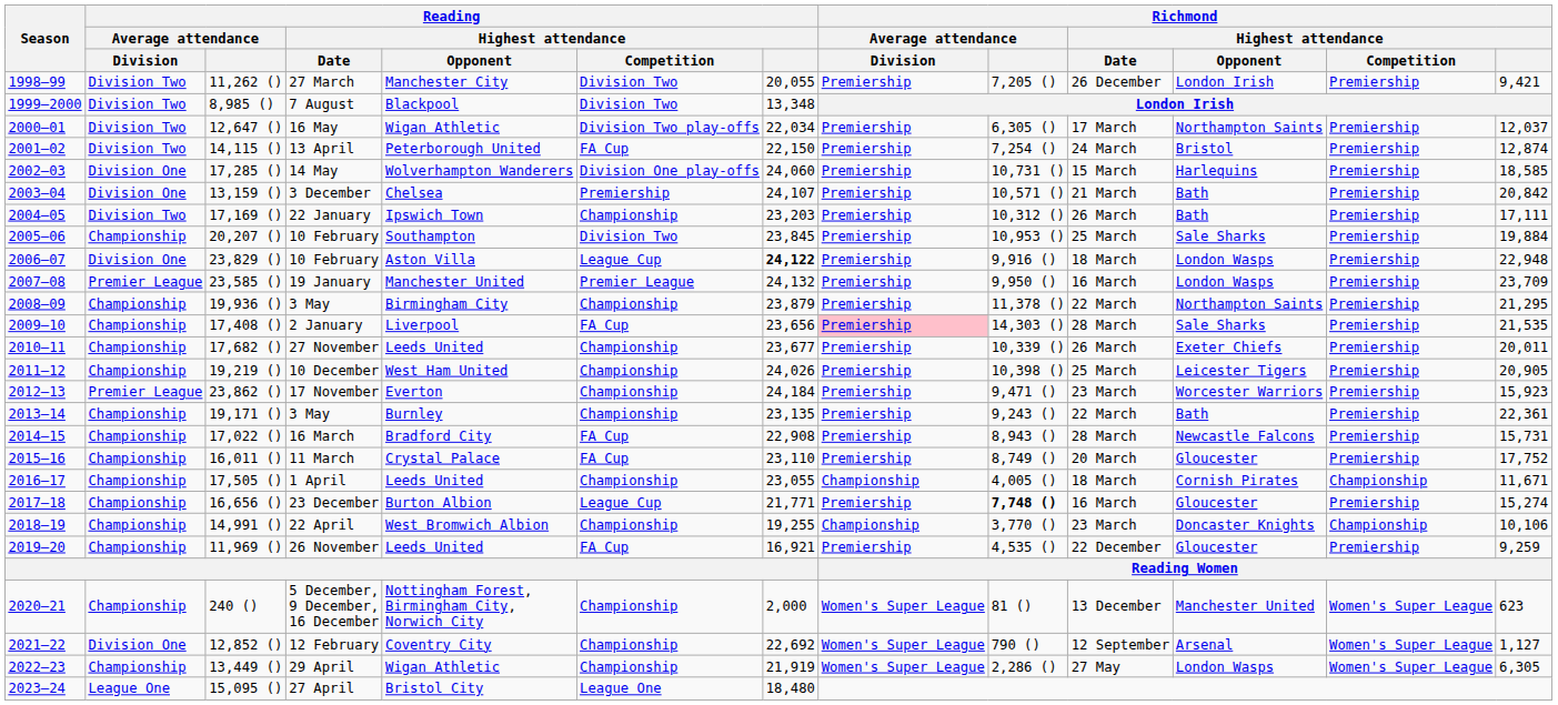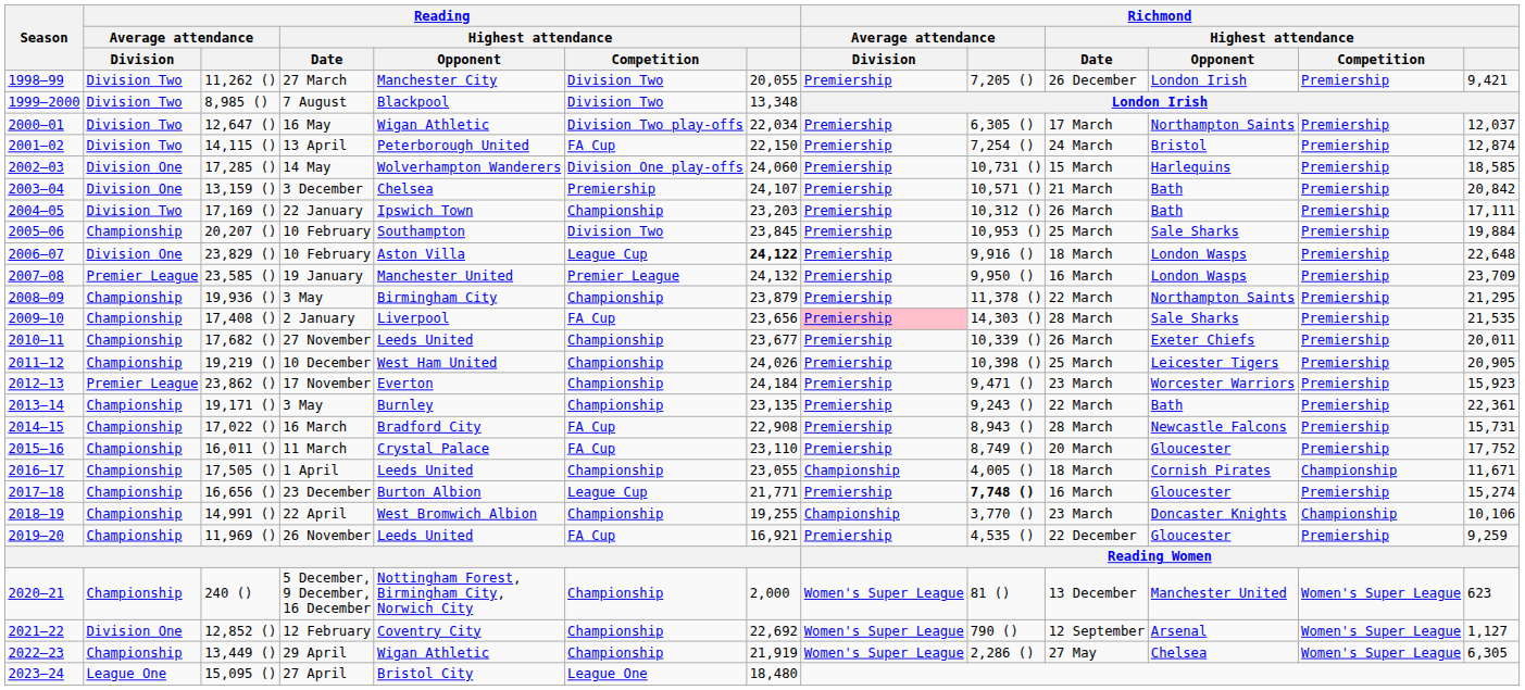 <table class="wikitable">
 <tr style="font-size:normal">
 <th rowspan="3">Season</th>
 <th colspan="6"><a href='#'>Reading</a></th>
 <th colspan="6"><a href='#'>Richmond</a></th>
 </tr>
 <tr>
 <th colspan="2">Average attendance</th>
 <th colspan="4">Highest attendance</th>
 <th colspan="2">Average attendance</th>
 <th colspan="4">Highest attendance</th>
 </tr>
 <tr>
 <th>Division</th>
 <th></th>
 <th>Date</th>
 <th>Opponent</th>
 <th>Competition</th>
 <th></th>
 <th>Division</th>
 <th></th>
 <th>Date</th>
 <th>Opponent</th>
 <th>Competition</th>
 <th></th>
 </tr>
 <tr>
 <td><a href='#'>1998–99</a></td>
 <td><a href='#'>Division Two</a></td>
 <td>11,262 ()</td>
 <td>27 March</td>
 <td><a href='#'>Manchester City</a></td>
 <td><a href='#'>Division Two</a></td>
 <td>20,055</td>
 <td><a href='#'>Premiership</a></td>
 <td>7,205 ()</td>
 <td>26 December</td>
 <td><a href='#'>London Irish</a></td>
 <td><a href='#'>Premiership</a></td>
 <td>9,421</td>
 </tr>
 <tr>
 <td><a href='#'>1999–2000</a></td>
 <td><a href='#'>Division Two</a></td>
 <td>8,985 ()</td>
 <td>7 August</td>
 <td><a href='#'>Blackpool</a></td>
 <td><a href='#'>Division Two</a></td>
 <td>13,348</td>
 <th colspan=6><a href='#'>London Irish</a></th>
 </tr>
 <tr>
 <td><a href='#'>2000–01</a></td>
 <td><a href='#'>Division Two</a></td>
 <td>12,647	()</td>
 <td>16 May</td>
 <td><a href='#'>Wigan Athletic</a></td>
 <td><a href='#'>Division Two play-offs</a></td>
 <td>22,034</td>
 <td><a href='#'>Premiership</a></td>
 <td>6,305 ()</td>
 <td>17 March</td>
 <td><a href='#'>Northampton Saints</a></td>
 <td><a href='#'>Premiership</a></td>
 <td>12,037</td>
 </tr>
 <tr>
 <td><a href='#'>2001–02</a></td>
 <td><a href='#'>Division Two</a></td>
 <td>14,115	()</td>
 <td>13 April</td>
 <td><a href='#'>Peterborough United</a></td>
 <td><a href='#'>FA Cup</a></td>
 <td>22,150</td>
 <td><a href='#'>Premiership</a></td>
 <td>7,254 ()</td>
 <td>24 March</td>
 <td><a href='#'>Bristol</a></td>
 <td><a href='#'>Premiership</a></td>
 <td>12,874</td>
 </tr>
 <tr>
 <td><a href='#'>2002–03</a></td>
 <td><a href='#'>Division One</a></td>
 <td>17,285 ()</td>
 <td>14 May</td>
 <td><a href='#'>Wolverhampton Wanderers</a></td>
 <td><a href='#'>Division One play-offs</a></td>
 <td>24,060</td>
 <td><a href='#'>Premiership</a></td>
 <td>10,731 ()</td>
 <td>15 March</td>
 <td><a href='#'>Harlequins</a></td>
 <td><a href='#'>Premiership</a></td>
 <td>18,585</td>
 </tr>
 <tr>
 <td><a href='#'>2003–04</a></td>
 <td><a href='#'>Division One</a></td>
 <td>13,159 ()</td>
 <td>3 December</td>
 <td><a href='#'>Chelsea</a></td>
 <td><a href='#'>Premiership</a></td>
 <td>24,107</td>
 <td><a href='#'>Premiership</a></td>
 <td>10,571 ()</td>
 <td>21 March</td>
 <td><a href='#'>Bath</a></td>
 <td><a href='#'>Premiership</a></td>
 <td>20,842</td>
 </tr>
 <tr>
 <td><a href='#'>2004–05</a></td>
 <td><a href='#'>Division Two</a></td>
 <td>17,169 ()</td>
 <td>22 January</td>
 <td><a href='#'>Ipswich Town</a></td>
 <td><a href='#'>Championship</a></td>
 <td>23,203</td>
 <td><a href='#'>Premiership</a></td>
 <td>10,312 ()</td>
 <td>26 March</td>
 <td><a href='#'>Bath</a></td>
 <td><a href='#'>Premiership</a></td>
 <td>17,111</td>
 </tr>
 <tr>
 <td><a href='#'>2005–06</a></td>
 <td><a href='#'>Championship</a></td>
 <td>20,207 ()</td>
 <td>10 February</td>
 <td><a href='#'>Southampton</a></td>
 <td><a href='#'>Division Two</a></td>
 <td>23,845</td>
 <td><a href='#'>Premiership</a></td>
 <td>10,953 ()</td>
 <td>25 March</td>
 <td><a href='#'>Sale Sharks</a></td>
 <td><a href='#'>Premiership</a></td>
 <td>19,884</td>
 </tr>
 <tr>
 <td><a href='#'>2006–07</a></td>
 <td><a href='#'>Division One</a></td>
 <td>23,829 ()</td>
 <td>10 February</td>
 <td><a href='#'>Aston Villa</a></td>
 <td><a href='#'>League Cup</a></td>
 <td><strong>24,122</strong></td>
 <td><a href='#'>Premiership</a></td>
 <td>9,916 ()</td>
 <td>18 March</td>
 <td><a href='#'>London Wasps</a></td>
 <td><a href='#'>Premiership</a></td>
-<td>22,948</td>
+<td>22,648</td>
 </tr>
 <tr>
 <td><a href='#'>2007–08</a></td>
 <td><a href='#'>Premier League</a></td>
 <td>23,585 ()</td>
 <td>19 January</td>
 <td><a href='#'>Manchester United</a></td>
 <td><a href='#'>Premier League</a></td>
 <td>24,132</td>
 <td><a href='#'>Premiership</a></td>
 <td>9,950 ()</td>
 <td>16 March</td>
 <td><a href='#'>London Wasps</a></td>
 <td><a href='#'>Premiership</a></td>
 <td>23,709</td>
 </tr>
 <tr>
 <td><a href='#'>2008–09</a></td>
 <td><a href='#'>Championship</a></td>
 <td>19,936 ()</td>
 <td>3 May</td>
 <td><a href='#'>Birmingham City</a></td>
 <td><a href='#'>Championship</a></td>
 <td>23,879</td>
 <td><a href='#'>Premiership</a></td>
 <td>11,378 ()</td>
 <td>22 March</td>
 <td><a href='#'>Northampton Saints</a></td>
 <td><a href='#'>Premiership</a></td>
 <td>21,295</td>
 </tr>
 <tr>
 <td><a href='#'>2009–10</a></td>
 <td><a href='#'>Championship</a></td>
 <td>17,408 ()</td>
 <td>2 January</td>
 <td><a href='#'>Liverpool</a></td>
 <td><a href='#'>FA Cup</a></td>
 <td>23,656</td>
 <td style="background: pink;"><a href='#'>Premiership</a></td>
 <td>14,303 ()</td>
 <td>28 March</td>
 <td><a href='#'>Sale Sharks</a></td>
 <td><a href='#'>Premiership</a></td>
 <td>21,535</td>
 </tr>
 <tr>
 <td><a href='#'>2010–11</a></td>
 <td><a href='#'>Championship</a></td>
 <td>17,682	()</td>
 <td>27 November</td>
 <td><a href='#'>Leeds United</a></td>
 <td><a href='#'>Championship</a></td>
 <td>23,677</td>
 <td><a href='#'>Premiership</a></td>
 <td>10,339 ()</td>
 <td>26 March</td>
 <td><a href='#'>Exeter Chiefs</a></td>
 <td><a href='#'>Premiership</a></td>
 <td>20,011</td>
 </tr>
 <tr>
 <td><a href='#'>2011–12</a></td>
 <td><a href='#'>Championship</a></td>
 <td>19,219 ()</td>
 <td>10 December</td>
 <td><a href='#'>West Ham United</a></td>
 <td><a href='#'>Championship</a></td>
 <td>24,026</td>
 <td><a href='#'>Premiership</a></td>
 <td>10,398 ()</td>
 <td>25 March</td>
 <td><a href='#'>Leicester Tigers</a></td>
 <td><a href='#'>Premiership</a></td>
 <td>20,905</td>
 </tr>
 <tr>
 <td><a href='#'>2012–13</a></td>
 <td><a href='#'>Premier League</a></td>
 <td>23,862 ()</td>
 <td>17 November</td>
 <td><a href='#'>Everton</a></td>
 <td><a href='#'>Championship</a></td>
 <td>24,184</td>
 <td><a href='#'>Premiership</a></td>
 <td>9,471 ()</td>
 <td>23 March</td>
 <td><a href='#'>Worcester Warriors</a></td>
 <td><a href='#'>Premiership</a></td>
 <td>15,923</td>
 </tr>
 <tr>
 <td><a href='#'>2013–14</a></td>
 <td><a href='#'>Championship</a></td>
 <td>19,171 ()</td>
 <td>3 May</td>
 <td><a href='#'>Burnley</a></td>
 <td><a href='#'>Championship</a></td>
 <td>23,135</td>
 <td><a href='#'>Premiership</a></td>
 <td>9,243 ()</td>
 <td>22 March</td>
 <td><a href='#'>Bath</a></td>
 <td><a href='#'>Premiership</a></td>
 <td>22,361</td>
 </tr>
 <tr>
 <td><a href='#'>2014–15</a></td>
 <td><a href='#'>Championship</a></td>
 <td>17,022 ()</td>
 <td>16 March</td>
 <td><a href='#'>Bradford City</a></td>
 <td><a href='#'>FA Cup</a></td>
 <td>22,908</td>
 <td><a href='#'>Premiership</a></td>
 <td>8,943 ()</td>
 <td>28 March</td>
 <td><a href='#'>Newcastle Falcons</a></td>
 <td><a href='#'>Premiership</a></td>
 <td>15,731</td>
 </tr>
 <tr>
 <td><a href='#'>2015–16</a></td>
 <td><a href='#'>Championship</a></td>
 <td>16,011 ()</td>
 <td>11 March</td>
 <td><a href='#'>Crystal Palace</a></td>
 <td><a href='#'>FA Cup</a></td>
 <td>23,110</td>
 <td><a href='#'>Premiership</a></td>
 <td>8,749 ()</td>
 <td>20 March</td>
 <td><a href='#'>Gloucester</a></td>
 <td><a href='#'>Premiership</a></td>
 <td>17,752</td>
 </tr>
 <tr>
 <td><a href='#'>2016–17</a></td>
 <td><a href='#'>Championship</a></td>
 <td>17,505 ()</td>
 <td>1 April</td>
 <td><a href='#'>Leeds United</a></td>
 <td><a href='#'>Championship</a></td>
 <td>23,055</td>
 <td><a href='#'>Championship</a></td>
 <td>4,005 ()</td>
 <td>18 March</td>
 <td><a href='#'>Cornish Pirates</a></td>
 <td><a href='#'>Championship</a></td>
 <td>11,671</td>
 </tr>
 <tr>
 <td><a href='#'>2017–18</a></td>
 <td><a href='#'>Championship</a></td>
 <td>16,656 ()</td>
 <td>23 December</td>
 <td><a href='#'>Burton Albion</a></td>
 <td><a href='#'>League Cup</a></td>
 <td>21,771</td>
 <td><a href='#'>Premiership</a></td>
 <td><strong>7,748 ()</strong></td>
 <td>16 March</td>
 <td><a href='#'>Gloucester</a></td>
 <td><a href='#'>Premiership</a></td>
 <td>15,274</td>
 </tr>
 <tr>
 <td><a href='#'>2018–19</a></td>
 <td><a href='#'>Championship</a></td>
 <td>14,991 ()</td>
 <td>22 April</td>
 <td><a href='#'>West Bromwich Albion</a></td>
 <td><a href='#'>Championship</a></td>
 <td>19,255</td>
 <td><a href='#'>Championship</a></td>
 <td>3,770 ()</td>
 <td>23 March</td>
 <td><a href='#'>Doncaster Knights</a></td>
 <td><a href='#'>Championship</a></td>
 <td>10,106</td>
 </tr>
 <tr>
 <td><a href='#'>2019–20</a></td>
 <td><a href='#'>Championship</a></td>
 <td>11,969 ()</td>
 <td>26 November</td>
 <td><a href='#'>Leeds United</a></td>
 <td><a href='#'>FA Cup</a></td>
 <td>16,921</td>
 <td><a href='#'>Premiership</a></td>
 <td>4,535 ()</td>
 <td>22 December</td>
 <td><a href='#'>Gloucester</a></td>
 <td><a href='#'>Premiership</a></td>
 <td>9,259</td>
 </tr>
 <tr>
 <th colspan=7></th>
 <th colspan=6><a href='#'>Reading Women</a></th>
 </tr>
 <tr>
 <td><a href='#'>2020–21</a></td>
 <td><a href='#'>Championship</a></td>
 <td>240 ()</td>
 <td>5 December, <br> 9 December, <br> 16 December</td>
 <td><a href='#'>Nottingham Forest</a>, <br> <a href='#'>Birmingham City</a>, <br> <a href='#'>Norwich City</a></td>
 <td><a href='#'>Championship</a></td>
 <td>2,000</td>
 <td><a href='#'>Women's Super League</a></td>
 <td>81 ()</td>
 <td>13 December</td>
 <td><a href='#'>Manchester United</a></td>
 <td><a href='#'>Women's Super League</a></td>
 <td>623</td>
 </tr>
 <tr>
 <td><a href='#'>2021–22</a></td>
 <td><a href='#'>Division One</a></td>
 <td>12,852 ()</td>
 <td>12 February</td>
 <td><a href='#'>Coventry City</a></td>
 <td><a href='#'>Championship</a></td>
 <td>22,692</td>
 <td><a href='#'>Women's Super League</a></td>
 <td>790 ()</td>
 <td>12 September</td>
 <td><a href='#'>Arsenal</a></td>
 <td><a href='#'>Women's Super League</a></td>
 <td>1,127</td>
 </tr>
 <tr>
 <td><a href='#'>2022–23</a></td>
 <td><a href='#'>Championship</a></td>
 <td>13,449 ()</td>
 <td>29 April</td>
 <td><a href='#'>Wigan Athletic</a></td>
 <td><a href='#'>Championship</a></td>
 <td>21,919</td>
 <td><a href='#'>Women's Super League</a></td>
 <td>2,286 ()</td>
 <td>27 May</td>
-<td><a href='#'>London Wasps</a></td>
+<td><a href='#'>Chelsea</a></td>
 <td><a href='#'>Women's Super League</a></td>
 <td>6,305</td>
 </tr>
 <tr>
 <td><a href='#'>2023–24</a></td>
 <td><a href='#'>League One</a></td>
 <td>15,095 ()</td>
 <td>27 April</td>
 <td><a href='#'>Bristol City</a></td>
 <td><a href='#'>League One</a></td>
 <td>18,480</td>
 </tr>
 </table>
